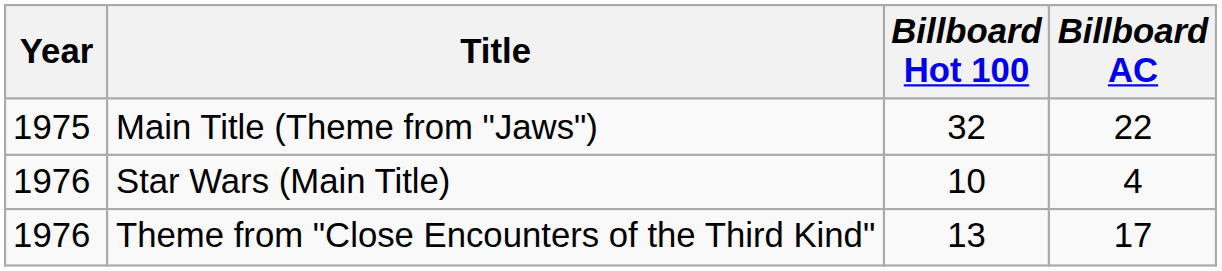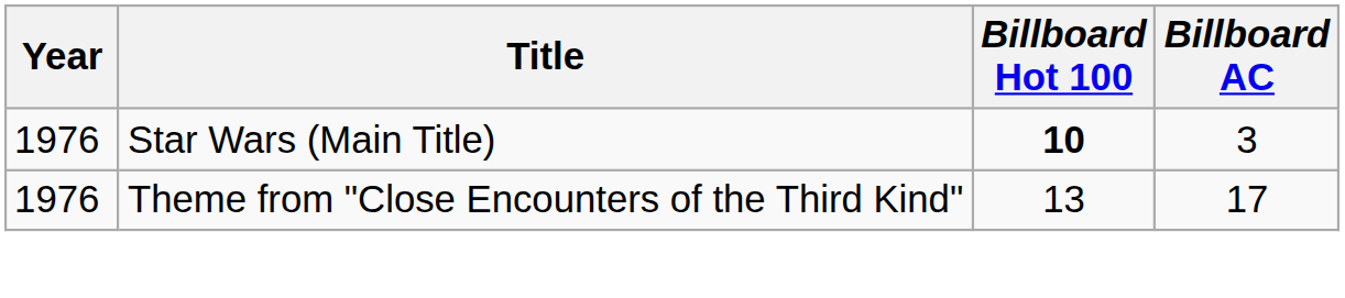 <table class="wikitable">
 <tr>
 <th>Year</th>
 <th>Title</th>
 <th><em>Billboard</em><br><a href='#'>Hot 100</a></th>
 <th><em>Billboard</em><br><a href='#'>AC</a></th>
 </tr>
 <tr>
-<td>1975</td>
-<td>Main Title (Theme from "Jaws")</td>
-<td style="text-align: center;">32</td>
-<td style="text-align: center;">22</td>
-</tr>
-<tr>
 <td>1976</td>
 <td>Star Wars (Main Title)</td>
-<td style="text-align: center;">10</td>
-<td style="text-align: center;">4</td>
+<td style="text-align: center;"><strong>10</strong></td>
+<td style="text-align: center;">3</td>
 </tr>
 <tr>
 <td>1976 </td>
 <td>Theme from "Close Encounters of the Third Kind"</td>
 <td style="text-align: center;">13</td>
 <td style="text-align: center;">17</td>
 </tr>
 </table>
